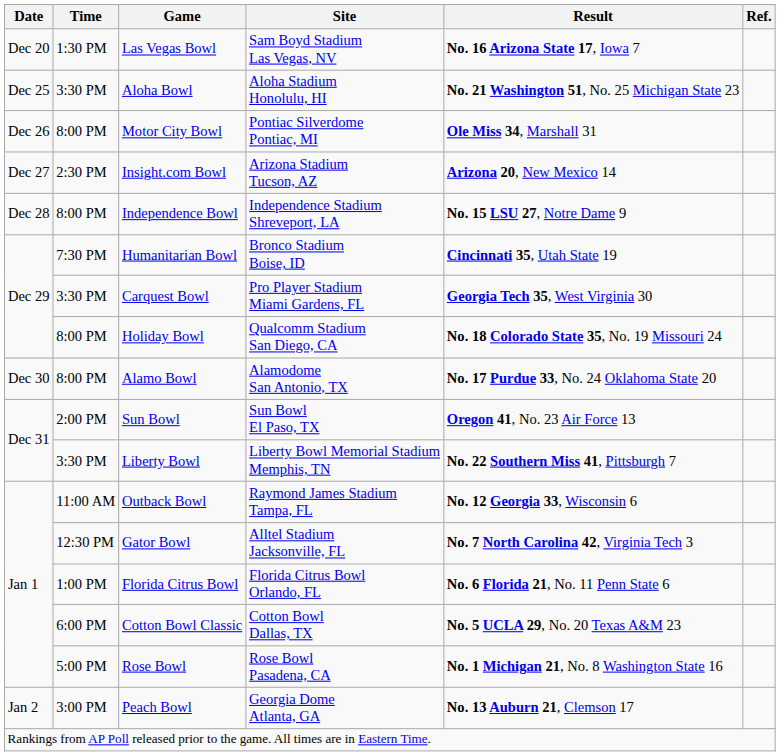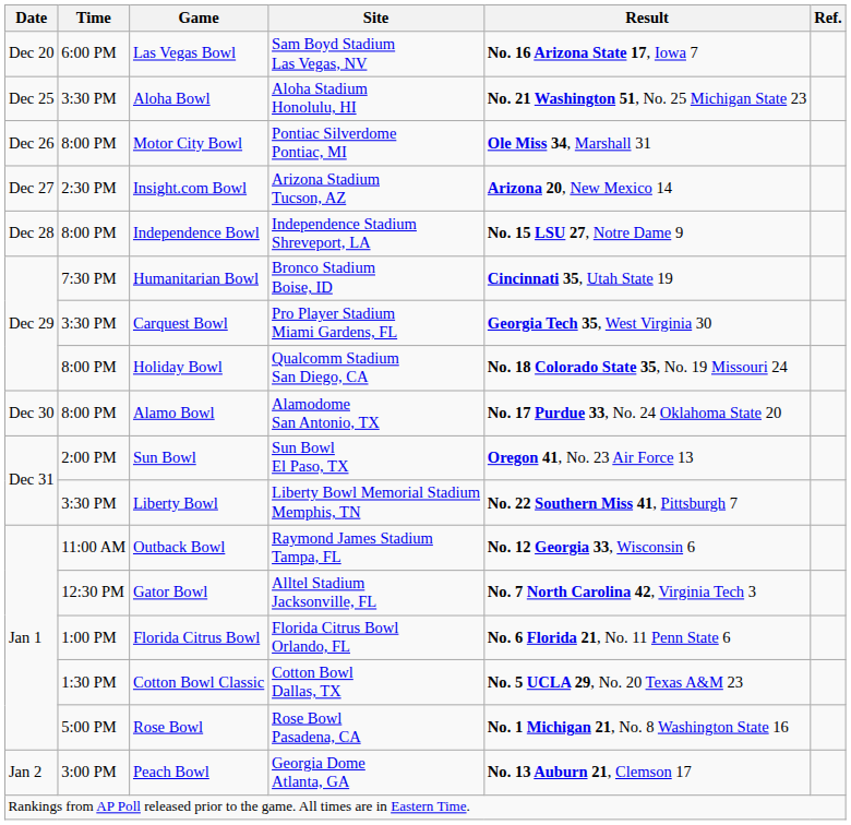 <table class="wikitable" style="font-size:90%;"| ->
 <tr>
 <th>Date</th>
 <th>Time</th>
 <th>Game</th>
 <th>Site</th>
 <th>Result</th>
 <th>Ref.</th>
 </tr>
 <tr>
 <td>Dec 20</td>
-<td>1:30 PM</td>
+<td>6:00 PM</td>
 <td><a href='#'>Las Vegas Bowl</a></td>
 <td><a href='#'>Sam Boyd Stadium</a><br><a href='#'>Las Vegas, NV</a></td>
 <td><strong>No. 16 <a href='#'>Arizona State</a> 17</strong>, <a href='#'>Iowa</a> 7</td>
 <td></td>
 </tr>
 <tr>
 <td>Dec 25</td>
 <td>3:30 PM</td>
 <td><a href='#'>Aloha Bowl</a></td>
 <td><a href='#'>Aloha Stadium</a><br><a href='#'>Honolulu, HI</a></td>
 <td><strong>No. 21 <a href='#'>Washington</a> 51</strong>, No. 25 <a href='#'>Michigan State</a> 23</td>
 <td></td>
 </tr>
 <tr>
 <td>Dec 26</td>
 <td>8:00 PM</td>
 <td><a href='#'>Motor City Bowl</a></td>
 <td><a href='#'>Pontiac Silverdome</a><br><a href='#'>Pontiac, MI</a></td>
 <td><strong><a href='#'>Ole Miss</a> 34</strong>, <a href='#'>Marshall</a> 31</td>
 <td></td>
 </tr>
 <tr>
 <td>Dec 27</td>
 <td>2:30 PM</td>
 <td><a href='#'>Insight.com Bowl</a></td>
 <td><a href='#'>Arizona Stadium</a><br><a href='#'>Tucson, AZ</a></td>
 <td><strong><a href='#'>Arizona</a> 20</strong>, <a href='#'>New Mexico</a> 14</td>
 <td></td>
 </tr>
 <tr>
 <td>Dec 28</td>
 <td>8:00 PM</td>
 <td><a href='#'>Independence Bowl</a></td>
 <td><a href='#'>Independence Stadium</a><br><a href='#'>Shreveport, LA</a></td>
 <td><strong>No. 15 <a href='#'>LSU</a> 27</strong>, <a href='#'>Notre Dame</a> 9</td>
 <td></td>
 </tr>
 <tr>
 <td rowspan=3>Dec 29</td>
 <td>7:30 PM</td>
 <td><a href='#'>Humanitarian Bowl</a></td>
 <td><a href='#'>Bronco Stadium</a><br><a href='#'>Boise, ID</a></td>
 <td><strong><a href='#'>Cincinnati</a> 35</strong>, <a href='#'>Utah State</a> 19</td>
 <td></td>
 </tr>
 <tr>
 <td>3:30 PM</td>
 <td><a href='#'>Carquest Bowl</a></td>
 <td><a href='#'>Pro Player Stadium</a><br><a href='#'>Miami Gardens, FL</a></td>
 <td><strong><a href='#'>Georgia Tech</a> 35</strong>, <a href='#'>West Virginia</a> 30</td>
 <td></td>
 </tr>
 <tr>
 <td>8:00 PM</td>
 <td><a href='#'>Holiday Bowl</a></td>
 <td><a href='#'>Qualcomm Stadium</a><br><a href='#'>San Diego, CA</a></td>
 <td><strong>No. 18 <a href='#'>Colorado State</a> 35</strong>, No. 19 <a href='#'>Missouri</a> 24</td>
 <td></td>
 </tr>
 <tr>
 <td>Dec 30</td>
 <td>8:00 PM</td>
 <td><a href='#'>Alamo Bowl</a></td>
 <td><a href='#'>Alamodome</a><br><a href='#'>San Antonio, TX</a></td>
 <td><strong>No. 17 <a href='#'>Purdue</a> 33</strong>, No. 24 <a href='#'>Oklahoma State</a> 20</td>
 <td></td>
 </tr>
 <tr>
 <td rowspan=2>Dec 31</td>
 <td>2:00 PM</td>
 <td><a href='#'>Sun Bowl</a></td>
 <td><a href='#'>Sun Bowl</a><br><a href='#'>El Paso, TX</a></td>
 <td><strong><a href='#'>Oregon</a> 41</strong>, No. 23 <a href='#'>Air Force</a> 13</td>
 <td></td>
 </tr>
 <tr>
 <td>3:30 PM</td>
 <td><a href='#'>Liberty Bowl</a></td>
 <td><a href='#'>Liberty Bowl Memorial Stadium</a><br><a href='#'>Memphis, TN</a></td>
 <td><strong>No. 22 <a href='#'>Southern Miss</a> 41</strong>, <a href='#'>Pittsburgh</a> 7</td>
 <td></td>
 </tr>
 <tr>
 <td rowspan=5>Jan 1</td>
 <td>11:00 AM</td>
 <td><a href='#'>Outback Bowl</a></td>
 <td><a href='#'>Raymond James Stadium</a><br><a href='#'>Tampa, FL</a></td>
 <td><strong>No. 12 <a href='#'>Georgia</a> 33</strong>, <a href='#'>Wisconsin</a> 6</td>
 <td></td>
 </tr>
 <tr>
 <td>12:30 PM</td>
 <td><a href='#'>Gator Bowl</a></td>
 <td><a href='#'>Alltel Stadium</a><br><a href='#'>Jacksonville, FL</a></td>
 <td><strong>No. 7 <a href='#'>North Carolina</a> 42</strong>, <a href='#'>Virginia Tech</a> 3</td>
 <td></td>
 </tr>
 <tr>
 <td>1:00 PM</td>
 <td><a href='#'>Florida Citrus Bowl</a></td>
 <td><a href='#'>Florida Citrus Bowl</a><br><a href='#'>Orlando, FL</a></td>
 <td><strong>No. 6 <a href='#'>Florida</a> 21</strong>, No. 11 <a href='#'>Penn State</a> 6</td>
 <td></td>
 </tr>
 <tr>
-<td>6:00 PM</td>
+<td>1:30 PM</td>
 <td><a href='#'>Cotton Bowl Classic</a></td>
 <td><a href='#'>Cotton Bowl</a><br><a href='#'>Dallas, TX</a></td>
 <td><strong>No. 5 <a href='#'>UCLA</a> 29</strong>, No. 20 <a href='#'>Texas A&M</a> 23</td>
 <td></td>
 </tr>
 <tr>
 <td>5:00 PM</td>
 <td><a href='#'>Rose Bowl</a></td>
 <td><a href='#'>Rose Bowl</a><br><a href='#'>Pasadena, CA</a></td>
 <td><strong>No. 1 <a href='#'>Michigan</a> 21</strong>, No. 8 <a href='#'>Washington State</a> 16</td>
 <td></td>
 </tr>
 <tr>
 <td>Jan 2</td>
 <td>3:00 PM</td>
 <td><a href='#'>Peach Bowl</a></td>
 <td><a href='#'>Georgia Dome</a><br><a href='#'>Atlanta, GA</a></td>
 <td><strong>No. 13 <a href='#'>Auburn</a> 21</strong>, <a href='#'>Clemson</a> 17</td>
 <td></td>
 </tr>
 <tr>
 <td colspan=6 style="font-size:90%;">Rankings from <a href='#'>AP Poll</a> released prior to the game. All times are in <a href='#'>Eastern Time</a>.</td>
 </tr>
 </table>
